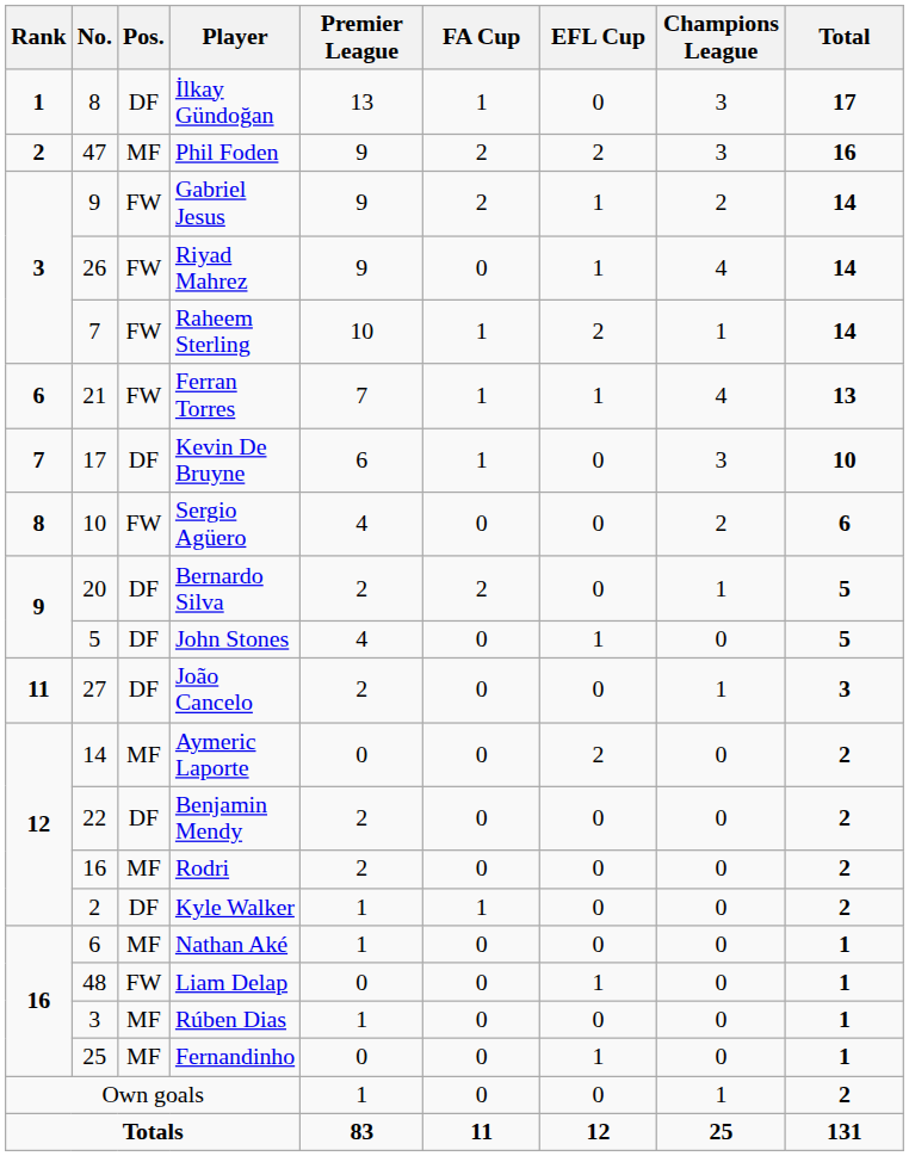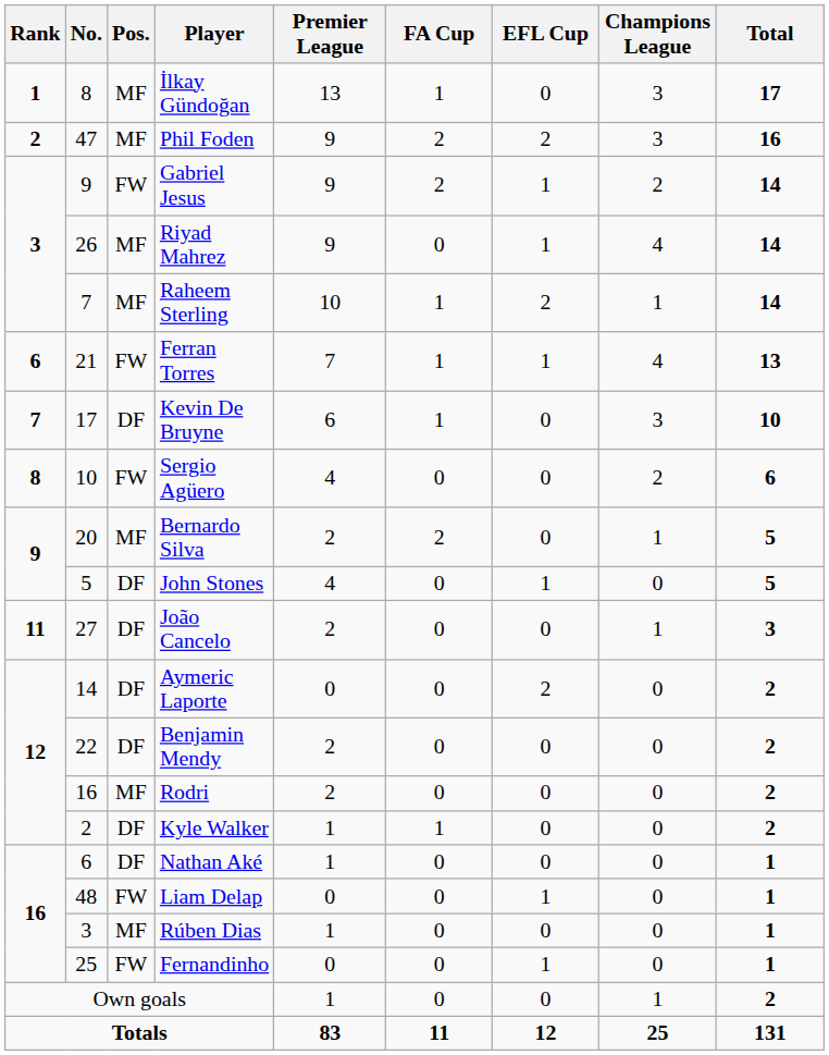 <table class="wikitable sortable alternance" style="text-align:center">
 <tr>
 <th>Rank</th>
 <th>No.</th>
 <th>Pos.</th>
 <th>Player</th>
 <th width="80">Premier League</th>
 <th width="80">FA Cup</th>
 <th width="80">EFL Cup</th>
 <th width="80">Champions League</th>
 <th width="80">Total</th>
 </tr>
 <tr>
 <td><strong>1</strong></td>
 <td>8</td>
-<td>DF</td>
+<td>MF</td>
 <td align="left"> <a href='#'>İlkay Gündoğan</a></td>
 <td>13</td>
 <td>1</td>
 <td>0</td>
 <td>3</td>
 <td><strong>17</strong></td>
 </tr>
 <tr>
 <td><strong>2</strong></td>
 <td>47</td>
 <td>MF</td>
 <td align="left"> <a href='#'>Phil Foden</a></td>
 <td>9</td>
 <td>2</td>
 <td>2</td>
 <td>3</td>
 <td><strong>16</strong></td>
 </tr>
 <tr>
 <td rowspan="3"><strong>3</strong></td>
 <td>9</td>
 <td>FW</td>
 <td align="left"> <a href='#'>Gabriel Jesus</a></td>
 <td>9</td>
 <td>2</td>
 <td>1</td>
 <td>2</td>
 <td><strong>14</strong></td>
 </tr>
 <tr>
 <td>26</td>
-<td>FW</td>
+<td>MF</td>
 <td align="left"> <a href='#'>Riyad Mahrez</a></td>
 <td>9</td>
 <td>0</td>
 <td>1</td>
 <td>4</td>
 <td><strong>14</strong></td>
 </tr>
 <tr>
 <td>7</td>
-<td>FW</td>
+<td>MF</td>
 <td align="left"> <a href='#'>Raheem Sterling</a></td>
 <td>10</td>
 <td>1</td>
 <td>2</td>
 <td>1</td>
 <td><strong>14</strong></td>
 </tr>
 <tr>
 <td><strong>6</strong></td>
 <td>21</td>
 <td>FW</td>
 <td align="left"> <a href='#'>Ferran Torres</a></td>
 <td>7</td>
 <td>1</td>
 <td>1</td>
 <td>4</td>
 <td><strong>13</strong></td>
 </tr>
 <tr>
 <td><strong>7</strong></td>
 <td>17</td>
 <td>DF</td>
 <td align="left"> <a href='#'>Kevin De Bruyne</a></td>
 <td>6</td>
 <td>1</td>
 <td>0</td>
 <td>3</td>
 <td><strong>10</strong></td>
 </tr>
 <tr>
 <td><strong>8</strong></td>
 <td>10</td>
 <td>FW</td>
 <td align="left"> <a href='#'>Sergio Agüero</a></td>
 <td>4</td>
 <td>0</td>
 <td>0</td>
 <td>2</td>
 <td><strong>6</strong></td>
 </tr>
 <tr>
 <td rowspan="2"><strong>9</strong></td>
 <td>20</td>
-<td>DF</td>
+<td>MF</td>
 <td align="left"> <a href='#'>Bernardo Silva</a></td>
 <td>2</td>
 <td>2</td>
 <td>0</td>
 <td>1</td>
 <td><strong>5</strong></td>
 </tr>
 <tr>
 <td>5</td>
 <td>DF</td>
 <td align="left"> <a href='#'>John Stones</a></td>
 <td>4</td>
 <td>0</td>
 <td>1</td>
 <td>0</td>
 <td><strong>5</strong></td>
 </tr>
 <tr>
 <td><strong>11</strong></td>
 <td>27</td>
 <td>DF</td>
 <td align="left"> <a href='#'>João Cancelo</a></td>
 <td>2</td>
 <td>0</td>
 <td>0</td>
 <td>1</td>
 <td><strong>3</strong></td>
 </tr>
 <tr>
 <td rowspan="4"><strong>12</strong></td>
 <td>14</td>
-<td>MF</td>
+<td>DF</td>
 <td align="left"> <a href='#'>Aymeric Laporte</a></td>
 <td>0</td>
 <td>0</td>
 <td>2</td>
 <td>0</td>
 <td><strong>2</strong></td>
 </tr>
 <tr>
 <td>22</td>
 <td>DF</td>
 <td align="left"> <a href='#'>Benjamin Mendy</a></td>
 <td>2</td>
 <td>0</td>
 <td>0</td>
 <td>0</td>
 <td><strong>2</strong></td>
 </tr>
 <tr>
 <td>16</td>
 <td>MF</td>
 <td align="left"> <a href='#'>Rodri</a></td>
 <td>2</td>
 <td>0</td>
 <td>0</td>
 <td>0</td>
 <td><strong>2</strong></td>
 </tr>
 <tr>
 <td>2</td>
 <td>DF</td>
 <td align="left"> <a href='#'>Kyle Walker</a></td>
 <td>1</td>
 <td>1</td>
 <td>0</td>
 <td>0</td>
 <td><strong>2</strong></td>
 </tr>
 <tr>
 <td rowspan="4"><strong>16</strong></td>
 <td>6</td>
-<td>MF</td>
+<td>DF</td>
 <td align="left"> <a href='#'>Nathan Aké</a></td>
 <td>1</td>
 <td>0</td>
 <td>0</td>
 <td>0</td>
 <td><strong>1</strong></td>
 </tr>
 <tr>
 <td>48</td>
 <td>FW</td>
 <td align="left"> <a href='#'>Liam Delap</a></td>
 <td>0</td>
 <td>0</td>
 <td>1</td>
 <td>0</td>
 <td><strong>1</strong></td>
 </tr>
 <tr>
 <td>3</td>
 <td>MF</td>
 <td align="left"> <a href='#'>Rúben Dias</a></td>
 <td>1</td>
 <td>0</td>
 <td>0</td>
 <td>0</td>
 <td><strong>1</strong></td>
 </tr>
 <tr>
 <td>25</td>
-<td>MF</td>
+<td>FW</td>
 <td align="left"> <a href='#'>Fernandinho</a></td>
 <td>0</td>
 <td>0</td>
 <td>1</td>
 <td>0</td>
 <td><strong>1</strong></td>
 </tr>
 <tr class="sortbottom">
 <td colspan="4">Own goals</td>
 <td>1</td>
 <td>0</td>
 <td>0</td>
 <td>1</td>
 <td><strong>2</strong></td>
 </tr>
 <tr class="sortbottom">
 <td colspan="4"><strong>Totals</strong></td>
 <td><strong>83</strong></td>
 <td><strong>11</strong></td>
 <td><strong>12</strong></td>
 <td><strong>25</strong></td>
 <td><strong>131</strong></td>
 </tr>
 </table>
